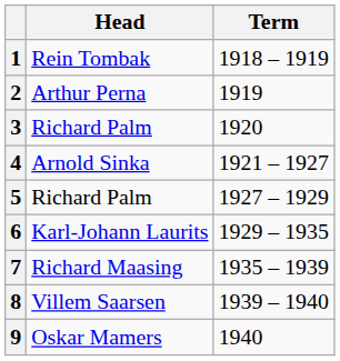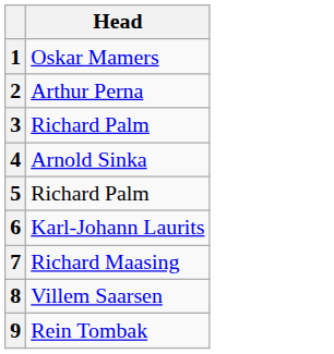 <table class="wikitable" border="1" style="text-align:left">
 <tr>
 <th></th>
 <th>Head</th>
-<th>Term</th>
 </tr>
 <tr>
 <th>1</th>
-<td><a href='#'>Rein Tombak</a></td>
-<td>1918 – 1919</td>
+<td><a href='#'>Oskar Mamers</a></td>
 </tr>
 <tr>
 <th>2</th>
 <td><a href='#'>Arthur Perna</a></td>
-<td>1919</td>
 </tr>
 <tr>
 <th>3</th>
 <td><a href='#'>Richard Palm</a></td>
-<td>1920</td>
 </tr>
 <tr>
 <th>4</th>
 <td><a href='#'>Arnold Sinka</a></td>
-<td>1921 – 1927</td>
 </tr>
 <tr>
 <th>5</th>
 <td>Richard Palm</td>
-<td>1927 – 1929</td>
 </tr>
 <tr>
 <th>6</th>
 <td><a href='#'>Karl-Johann Laurits</a></td>
-<td>1929 – 1935</td>
 </tr>
 <tr>
 <th>7</th>
 <td><a href='#'>Richard Maasing</a></td>
-<td>1935 – 1939</td>
 </tr>
 <tr>
 <th>8</th>
 <td><a href='#'>Villem Saarsen</a></td>
-<td>1939 – 1940</td>
 </tr>
 <tr>
 <th>9</th>
-<td><a href='#'>Oskar Mamers</a></td>
-<td>1940</td>
+<td><a href='#'>Rein Tombak</a></td>
 </tr>
 </table>
